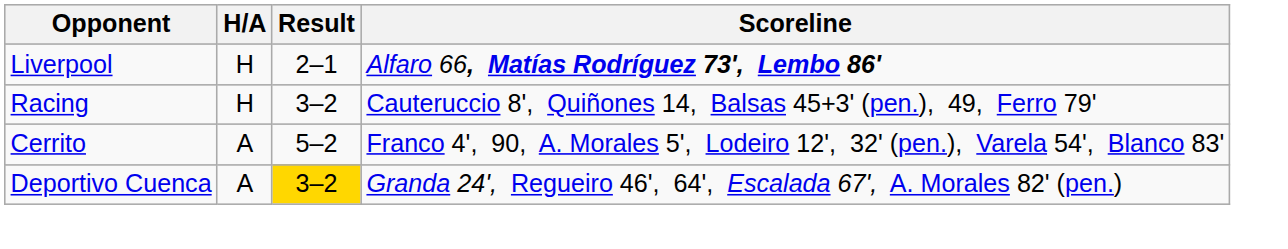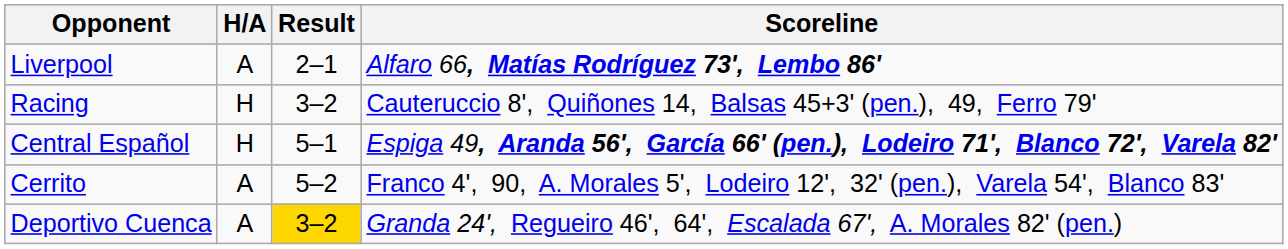 <table class="wikitable">
 <tr>
 <th>Opponent</th>
 <th>H/A</th>
 <th>Result</th>
 <th>Scoreline</th>
 </tr>
 <tr>
 <td><a href='#'>Liverpool</a></td>
-<td align=center>H</td>
+<td align=center>A</td>
 <td align=center>2–1</td>
 <td><em><a href='#'>Alfaro</a> 66<strong>,  <a href='#'>Matías Rodríguez</a> 73',  <a href='#'>Lembo</a> 86'</td>
 </tr>
 <tr>
 <td><a href='#'>Racing</a></td>
 <td align=center>H</td>
 <td align=center>3–2</td>
 <td></em><a href='#'>Cauteruccio</a> 8',  <a href='#'>Quiñones</a> 14</strong>,  <a href='#'>Balsas</a> 45+3' (<a href='#'>pen.</a>),  49,  <a href='#'>Ferro</a> 79'</td>
+</tr>
+<tr>
+<td><a href='#'>Central Español</a></td>
+<td align=center>H</td>
+<td align=center>5–1</td>
+<td><em><a href='#'>Espiga</a> 49<strong>,  <a href='#'>Aranda</a> 56',  <a href='#'>García</a> 66' (<a href='#'>pen.</a>),  <a href='#'>Lodeiro</a> 71',  <a href='#'>Blanco</a> 72',  <a href='#'>Varela</a> 82'</td>
 </tr>
 <tr>
 <td><a href='#'>Cerrito</a></td>
 <td align=center>A</td>
 <td align=center>5–2</td>
 <td></em><a href='#'>Franco</a> 4',  90</strong>,  <a href='#'>A. Morales</a> 5',  <a href='#'>Lodeiro</a> 12',  32' (<a href='#'>pen.</a>),  <a href='#'>Varela</a> 54',  <a href='#'>Blanco</a> 83'</td>
 </tr>
 <tr>
 <td><a href='#'>Deportivo Cuenca</a></td>
 <td align=center>A</td>
 <td align=center style="background: gold;">3–2</td>
 <td><em><a href='#'>Granda</a> 24',</em>  <a href='#'>Regueiro</a> 46',  64',  <em><a href='#'>Escalada</a> 67',</em>  <a href='#'>A. Morales</a> 82' (<a href='#'>pen.</a>)</td>
 </tr>
 </table>
